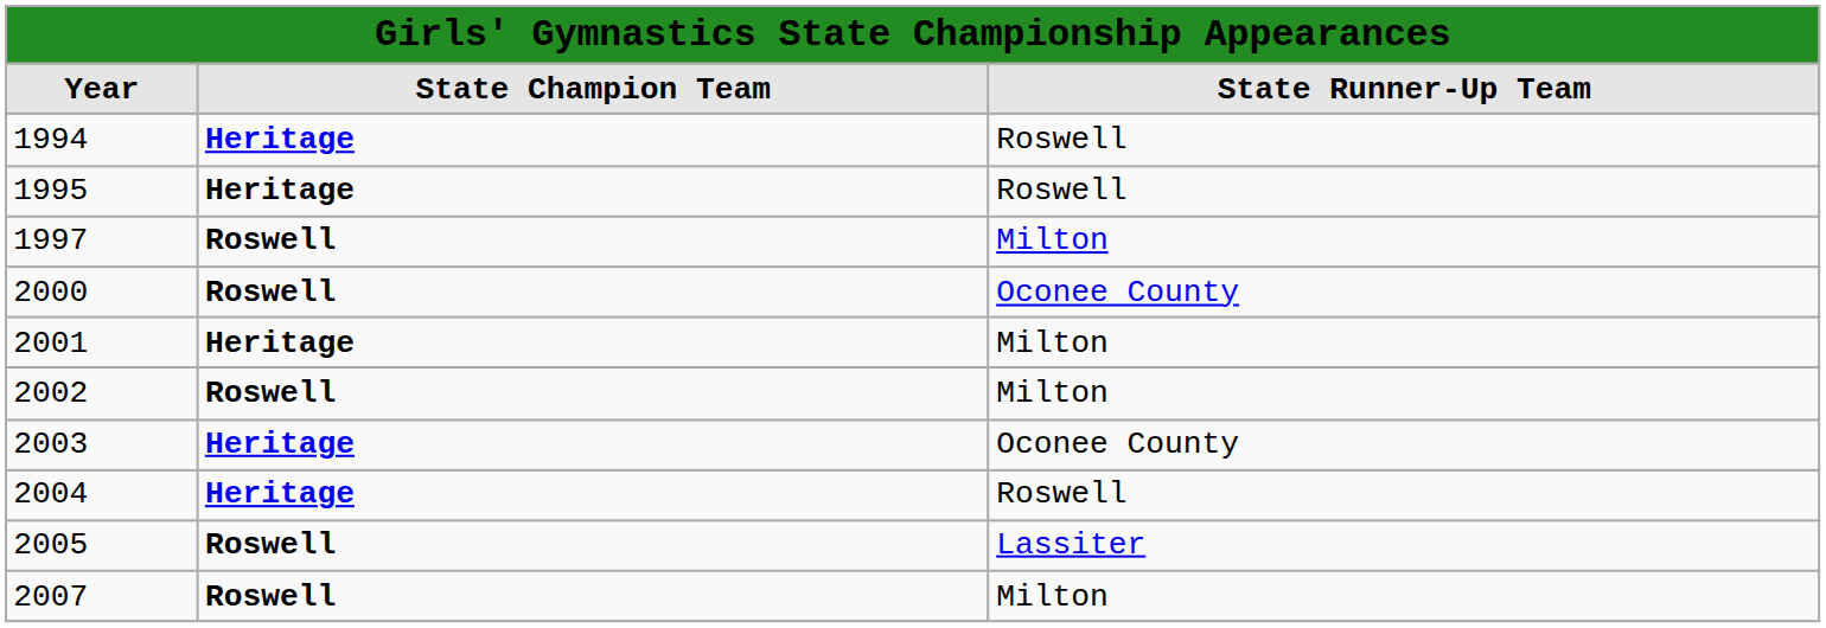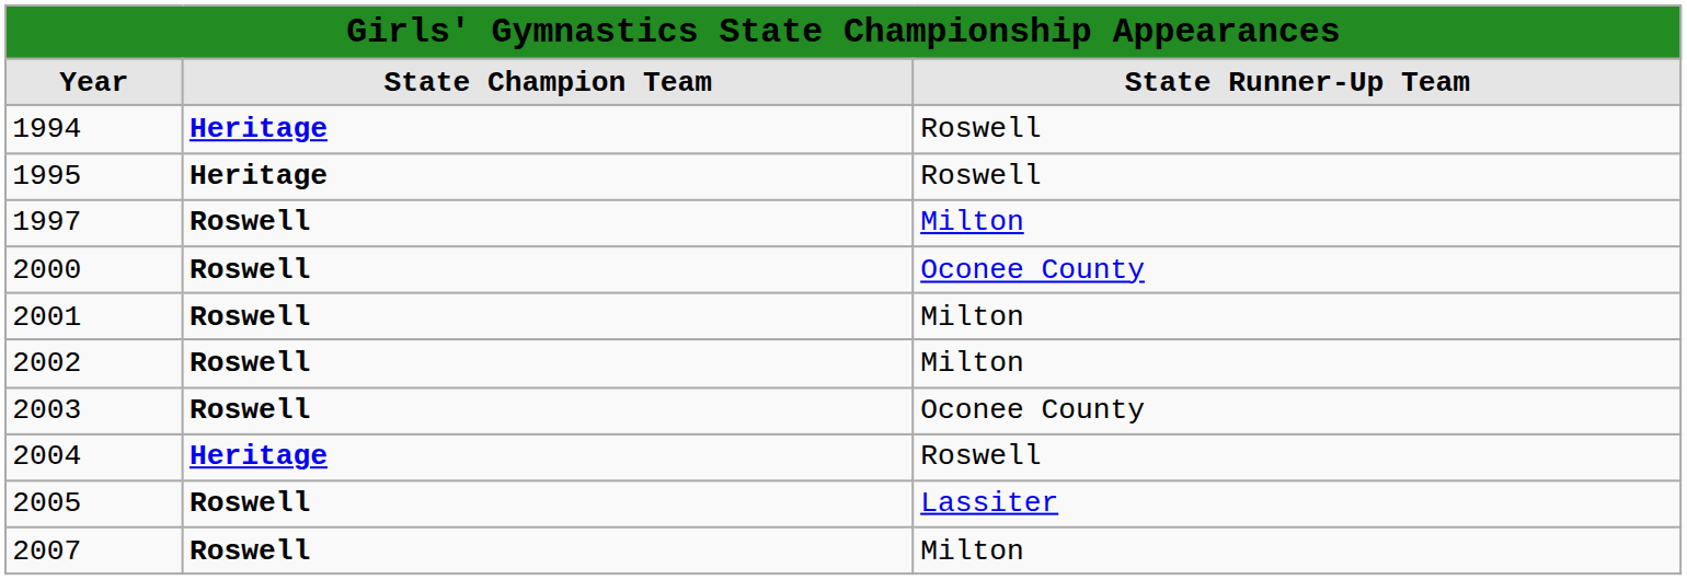 <table class="wikitable" width=60%>
 <tr>
 <td colspan = 7 align=center bgcolor="#228b22"><span><big><strong>Girls' Gymnastics State Championship Appearances</strong></big></span></td>
 </tr>
 <tr>
 <td align = center bgcolor="#e5e5e5"><strong>Year</strong></td>
 <td colspan = 1 align=center bgcolor="#e5e5e5"><strong>State Champion Team</strong></td>
 <td colspan = 1 align=center bgcolor="#e5e5e5"><strong>State Runner-Up Team</strong></td>
 </tr>
 <tr>
 <td>1994</td>
 <td><strong><a href='#'>Heritage</a></strong></td>
 <td>Roswell</td>
 </tr>
 <tr>
 <td>1995</td>
 <td><strong>Heritage</strong></td>
 <td>Roswell</td>
 </tr>
 <tr>
 <td>1997</td>
 <td><strong>Roswell</strong></td>
 <td><a href='#'>Milton</a></td>
 </tr>
 <tr>
 <td>2000</td>
 <td><strong>Roswell</strong></td>
 <td><a href='#'>Oconee County</a></td>
 </tr>
 <tr>
 <td>2001</td>
-<td><strong>Heritage</strong></td>
+<td><strong>Roswell</strong></td>
 <td>Milton</td>
 </tr>
 <tr>
 <td>2002</td>
 <td><strong>Roswell</strong></td>
 <td>Milton</td>
 </tr>
 <tr>
 <td>2003</td>
-<td><strong><a href='#'>Heritage</a></strong></td>
+<td><strong>Roswell</strong></td>
 <td>Oconee County</td>
 </tr>
 <tr>
 <td>2004</td>
 <td><strong><a href='#'>Heritage</a></strong></td>
 <td>Roswell</td>
 </tr>
 <tr>
 <td>2005</td>
 <td><strong>Roswell</strong></td>
 <td><a href='#'>Lassiter</a></td>
 </tr>
 <tr>
 <td>2007</td>
 <td><strong>Roswell</strong></td>
 <td>Milton</td>
 </tr>
 </table>
